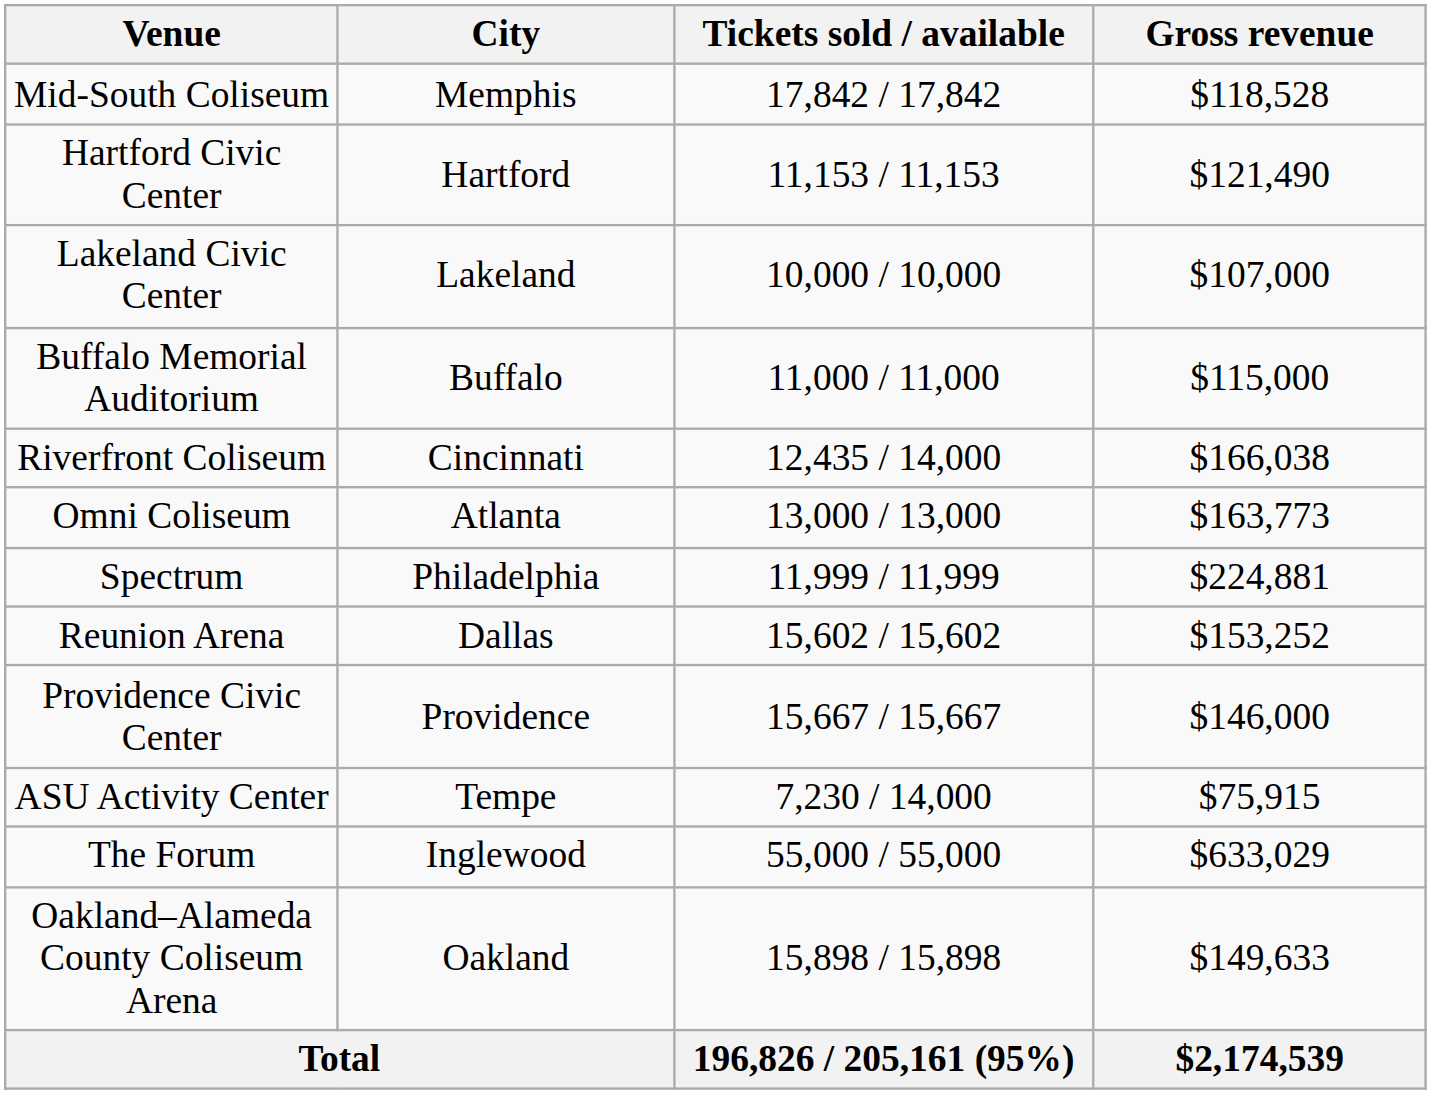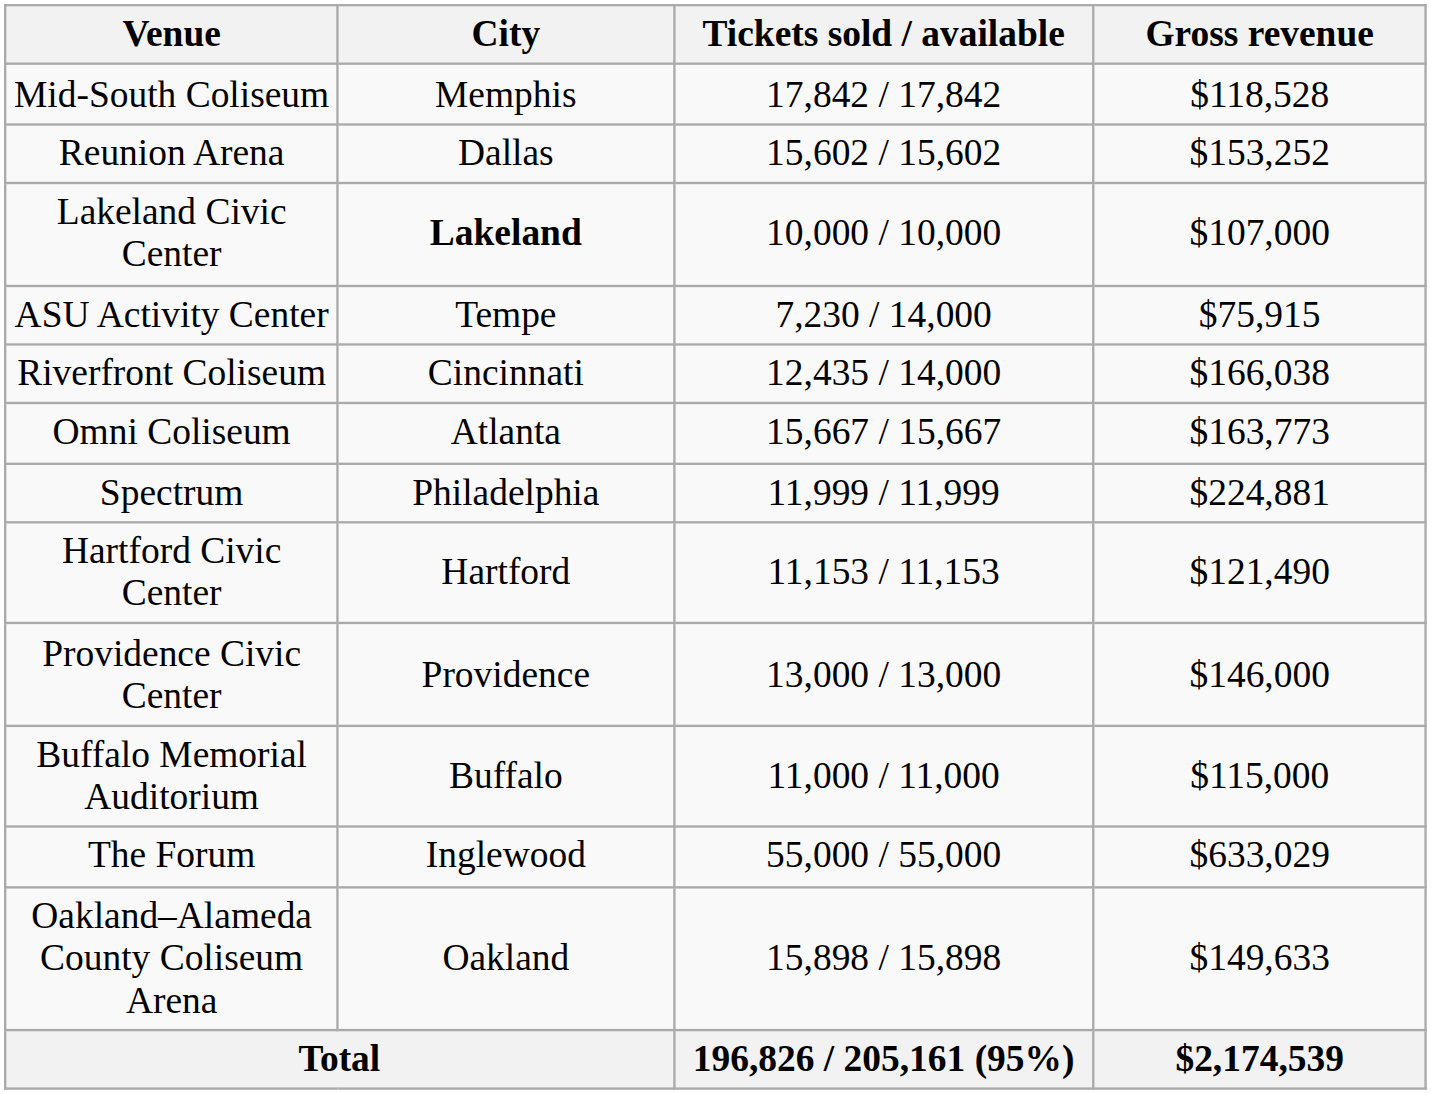 <table class="wikitable" style="text-align:center">
 <tr>
 <th style="width:150px;">Venue</th>
 <th style="width:150px;">City</th>
 <th style="width:200px;">Tickets sold / available</th>
 <th style="width:150px;">Gross revenue</th>
 </tr>
 <tr>
 <td>Mid-South Coliseum</td>
 <td>Memphis</td>
 <td>17,842 / 17,842</td>
 <td>$118,528</td>
 </tr>
 <tr>
-<td>Hartford Civic Center</td>
-<td>Hartford</td>
-<td>11,153 / 11,153</td>
-<td>$121,490</td>
+<td>Reunion Arena</td>
+<td>Dallas</td>
+<td>15,602 / 15,602</td>
+<td>$153,252</td>
 </tr>
 <tr>
 <td>Lakeland Civic Center</td>
-<td>Lakeland</td>
+<td><strong>Lakeland</strong></td>
 <td>10,000 / 10,000</td>
 <td>$107,000</td>
 </tr>
 <tr>
-<td>Buffalo Memorial Auditorium</td>
-<td>Buffalo</td>
-<td>11,000 / 11,000</td>
-<td>$115,000</td>
+<td>ASU Activity Center</td>
+<td>Tempe</td>
+<td>7,230 / 14,000</td>
+<td>$75,915</td>
 </tr>
 <tr>
 <td>Riverfront Coliseum</td>
 <td>Cincinnati</td>
 <td>12,435 / 14,000</td>
 <td>$166,038</td>
 </tr>
 <tr>
 <td>Omni Coliseum</td>
 <td>Atlanta</td>
-<td>13,000 / 13,000</td>
+<td>15,667 / 15,667</td>
 <td>$163,773</td>
 </tr>
 <tr>
 <td>Spectrum</td>
 <td>Philadelphia</td>
 <td>11,999 / 11,999</td>
 <td>$224,881</td>
 </tr>
 <tr>
-<td>Reunion Arena</td>
-<td>Dallas</td>
-<td>15,602 / 15,602</td>
-<td>$153,252</td>
+<td>Hartford Civic Center</td>
+<td>Hartford</td>
+<td>11,153 / 11,153</td>
+<td>$121,490</td>
 </tr>
 <tr>
 <td>Providence Civic Center</td>
 <td>Providence</td>
-<td>15,667 / 15,667</td>
+<td>13,000 / 13,000</td>
 <td>$146,000</td>
 </tr>
 <tr>
-<td>ASU Activity Center</td>
-<td>Tempe</td>
-<td>7,230 / 14,000</td>
-<td>$75,915</td>
+<td>Buffalo Memorial Auditorium</td>
+<td>Buffalo</td>
+<td>11,000 / 11,000</td>
+<td>$115,000</td>
 </tr>
 <tr>
 <td>The Forum</td>
 <td>Inglewood</td>
 <td>55,000 / 55,000</td>
 <td>$633,029</td>
 </tr>
 <tr>
 <td>Oakland–Alameda County Coliseum Arena</td>
 <td>Oakland</td>
 <td>15,898 / 15,898</td>
 <td>$149,633</td>
 </tr>
 <tr>
 <th colspan="2">Total</th>
 <th>196,826 / 205,161 (95%)</th>
 <th>$2,174,539</th>
 </tr>
 </table>
